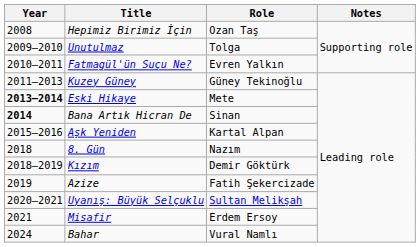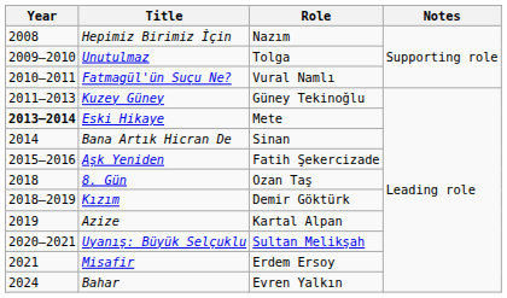 <table class="wikitable" style="font-size: 80%;">
 <tr>
 <th>Year</th>
 <th>Title</th>
 <th>Role</th>
 <th>Notes</th>
 </tr>
 <tr>
 <td>2008</td>
 <td><em>Hepimiz Birimiz İçin</em></td>
-<td>Ozan Taş</td>
+<td>Nazım</td>
 <td rowspan="3">Supporting role</td>
 </tr>
 <tr>
 <td>2009–2010</td>
 <td><em><a href='#'>Unutulmaz</a></em></td>
 <td>Tolga</td>
 </tr>
 <tr>
 <td>2010–2011</td>
 <td><em><a href='#'>Fatmagül'ün Suçu Ne?</a></em></td>
-<td>Evren Yalkın</td>
+<td>Vural Namlı</td>
 </tr>
 <tr>
 <td>2011–2013</td>
 <td><em><a href='#'>Kuzey Güney</a></em></td>
 <td>Güney Tekinoğlu</td>
 <td rowspan="10">Leading role</td>
 </tr>
 <tr>
 <td><strong>2013–2014</strong></td>
 <td><em><a href='#'>Eski Hikaye</a></em></td>
 <td>Mete</td>
 </tr>
 <tr>
-<td><strong>2014</strong></td>
+<td>2014</td>
 <td><em>Bana Artık Hicran De</em></td>
 <td>Sinan</td>
 </tr>
 <tr>
 <td>2015–2016</td>
 <td><em><a href='#'>Aşk Yeniden</a></em></td>
-<td>Kartal Alpan</td>
+<td>Fatih Şekercizade</td>
 </tr>
 <tr>
 <td>2018</td>
 <td><em><a href='#'>8. Gün</a></em></td>
-<td>Nazım</td>
+<td>Ozan Taş</td>
 </tr>
 <tr>
 <td>2018–2019</td>
 <td><em><a href='#'>Kızım</a></em></td>
 <td>Demir Göktürk</td>
 </tr>
 <tr>
 <td>2019</td>
 <td><em>Azize</em></td>
-<td>Fatih Şekercizade</td>
+<td>Kartal Alpan</td>
 </tr>
 <tr>
 <td>2020–2021</td>
 <td><em><a href='#'>Uyanış: Büyük Selçuklu</a></em></td>
 <td><a href='#'>Sultan Melikşah</a></td>
 </tr>
 <tr>
 <td>2021</td>
 <td><em><a href='#'>Misafir</a></em></td>
 <td>Erdem Ersoy</td>
 </tr>
 <tr>
 <td>2024</td>
 <td><em>Bahar</em></td>
-<td>Vural Namlı</td>
+<td>Evren Yalkın</td>
 </tr>
 </table>
